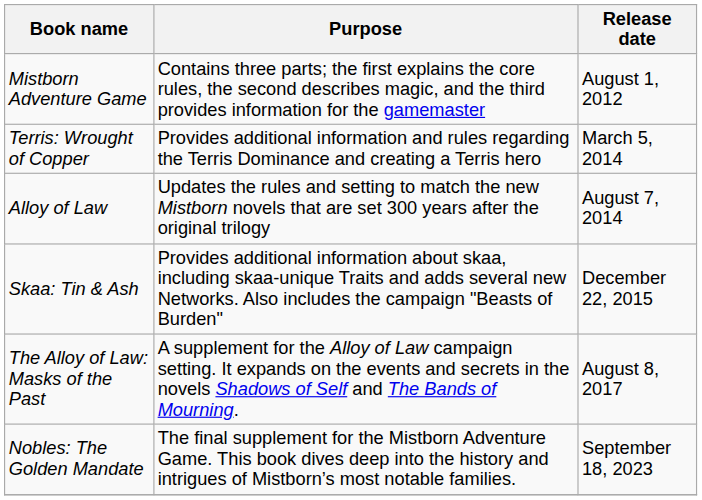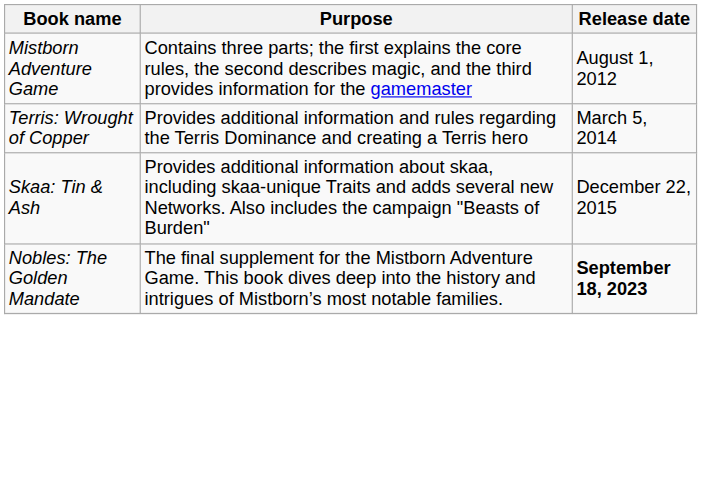 <table class="wikitable">
 <tr>
 <th>Book name</th>
 <th>Purpose</th>
 <th>Release date</th>
 </tr>
 <tr>
 <td><em>Mistborn Adventure Game</em></td>
 <td>Contains three parts; the first explains the core rules, the second describes magic, and the third provides information for the <a href='#'>gamemaster</a></td>
 <td>August 1, 2012</td>
 </tr>
 <tr>
 <td><em>Terris: Wrought of Copper</em></td>
 <td>Provides additional information and rules regarding the Terris Dominance and creating a Terris hero</td>
 <td>March 5, 2014</td>
 </tr>
 <tr>
-<td><em>Alloy of Law</em></td>
-<td>Updates the rules and setting to match the new <em>Mistborn</em> novels that are set 300 years after the original trilogy</td>
-<td>August 7, 2014</td>
-</tr>
-<tr>
 <td><em>Skaa: Tin & Ash</em></td>
 <td>Provides additional information about skaa, including skaa-unique Traits and adds several new Networks. Also includes the campaign "Beasts of Burden"</td>
 <td>December 22, 2015</td>
 </tr>
 <tr>
-<td><em>The Alloy of Law: Masks of the Past</em></td>
-<td>A supplement for the <em>Alloy of Law</em> campaign setting. It expands on the events and secrets in the novels <em><a href='#'>Shadows of Self</a></em> and <em><a href='#'>The Bands of Mourning</a></em>.</td>
-<td>August 8, 2017</td>
-</tr>
-<tr>
 <td><em>Nobles: The Golden Mandate</em></td>
 <td>The final supplement for the Mistborn Adventure Game. This book dives deep into the history and intrigues of Mistborn’s most notable families.</td>
-<td>September 18, 2023</td>
+<td><strong>September 18, 2023</strong></td>
 </tr>
 <tr>
 </tr>
 </table>
